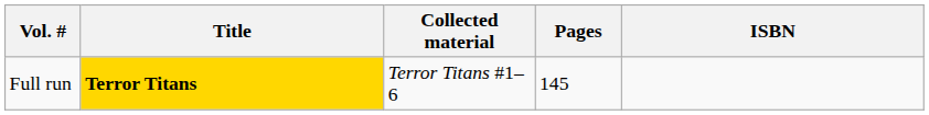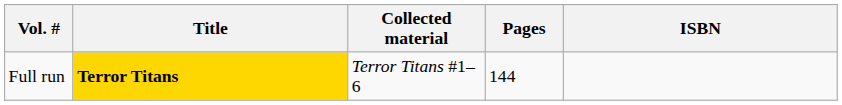 <table class="wikitable" width=60%>
 <tr>
 <th width=5%>Vol. #</th>
 <th width=20%>Title</th>
 <th width=10%>Collected material</th>
 <th width=5%>Pages</th>
 <th width=20%>ISBN</th>
 </tr>
 <tr>
 <td>Full run</td>
 <td style="background: gold;"><strong>Terror Titans</strong></td>
 <td><em>Terror Titans</em> #1–6  <br></td>
-<td>145</td>
+<td>144</td>
 <td></td>
 </tr>
 </table>
